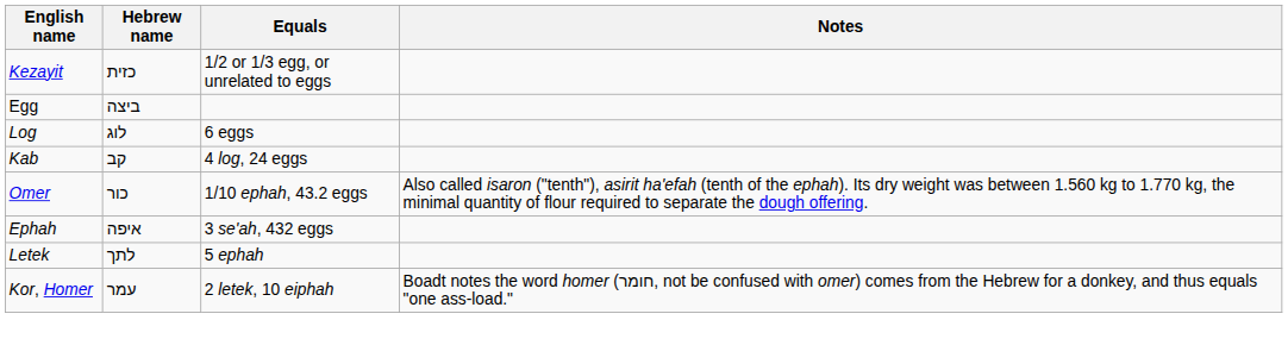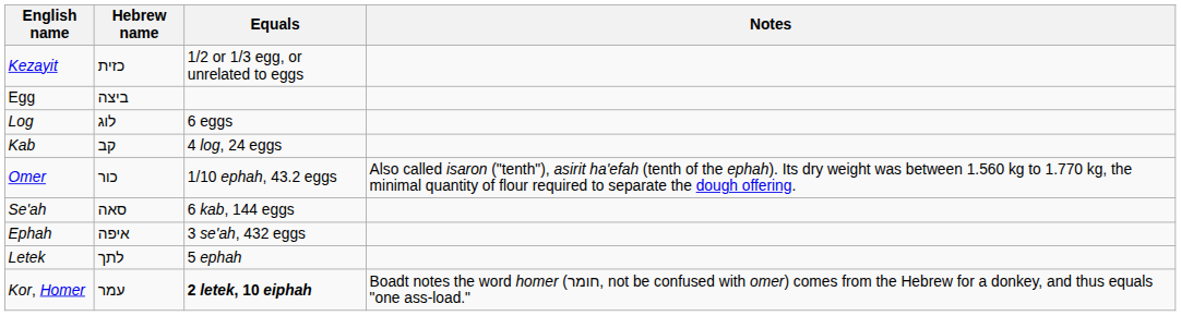 <table class="wikitable">
 <tr>
 <th>English name</th>
 <th>Hebrew name</th>
 <th>Equals</th>
 <th>Notes</th>
 </tr>
 <tr>
 <td><em><a href='#'>Kezayit</a></em></td>
 <td>כזית</td>
 <td>1/2 or 1/3 egg, or unrelated to eggs</td>
 <td></td>
 </tr>
 <tr>
 <td>Egg</td>
 <td>ביצה</td>
 <td></td>
 <td></td>
 </tr>
 <tr>
 <td><em>Log</em></td>
 <td>לוג</td>
 <td>6 eggs</td>
 <td></td>
 </tr>
 <tr>
 <td><em>Kab</em></td>
 <td>קב</td>
 <td>4 <em>log</em>, 24 eggs</td>
 <td></td>
 </tr>
 <tr>
 <td><em><a href='#'>Omer</a></em></td>
 <td>כור</td>
 <td>1/10 <em>ephah</em>, 43.2 eggs</td>
 <td>Also called <em>isaron</em> ("tenth"), <em>asirit ha'efah</em> (tenth of the <em>ephah</em>).  Its dry weight was between 1.560 kg to 1.770 kg, the minimal quantity of flour required to separate the <a href='#'>dough offering</a>.</td>
 </tr>
 <tr>
+<td><em>Se'ah</em></td>
+<td>סאה</td>
+<td>6 <em>kab</em>, 144 eggs</td>
+<td></td>
+</tr>
+<tr>
 <td><em>Ephah</em></td>
 <td>איפה</td>
 <td>3 <em>se'ah</em>, 432 eggs</td>
 <td></td>
 </tr>
 <tr>
 <td><em>Letek</em></td>
 <td>לתך</td>
 <td>5 <em>ephah</em></td>
 <td></td>
 </tr>
 <tr>
 <td><em>Kor</em>, <em><a href='#'>Homer</a></em></td>
 <td>עמר</td>
-<td>2 <em>letek</em>, 10 <em>eiphah</em></td>
+<td><strong>2 <em>letek</em>, 10 <em>eiphah</em></strong></td>
 <td>Boadt notes the word <em>homer</em>  (חומר, not be confused with <em>omer</em>) comes from the Hebrew for a donkey, and thus equals "one ass-load."</td>
 </tr>
 </table>
